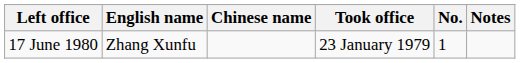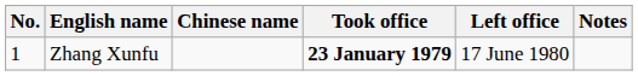 <table class="wikitable">
 <tr>
-<th>Left office</th>
+<th>No.</th>
 <th>English name</th>
 <th>Chinese name</th>
 <th>Took office</th>
-<th>No.</th>
+<th>Left office</th>
 <th>Notes</th>
 </tr>
 <tr>
-<td>17 June 1980</td>
+<td>1</td>
 <td>Zhang Xunfu</td>
 <td></td>
-<td>23 January 1979</td>
-<td>1</td>
+<td><strong>23 January 1979</strong></td>
+<td>17 June 1980</td>
 <td></td>
 </tr>
 </table>
